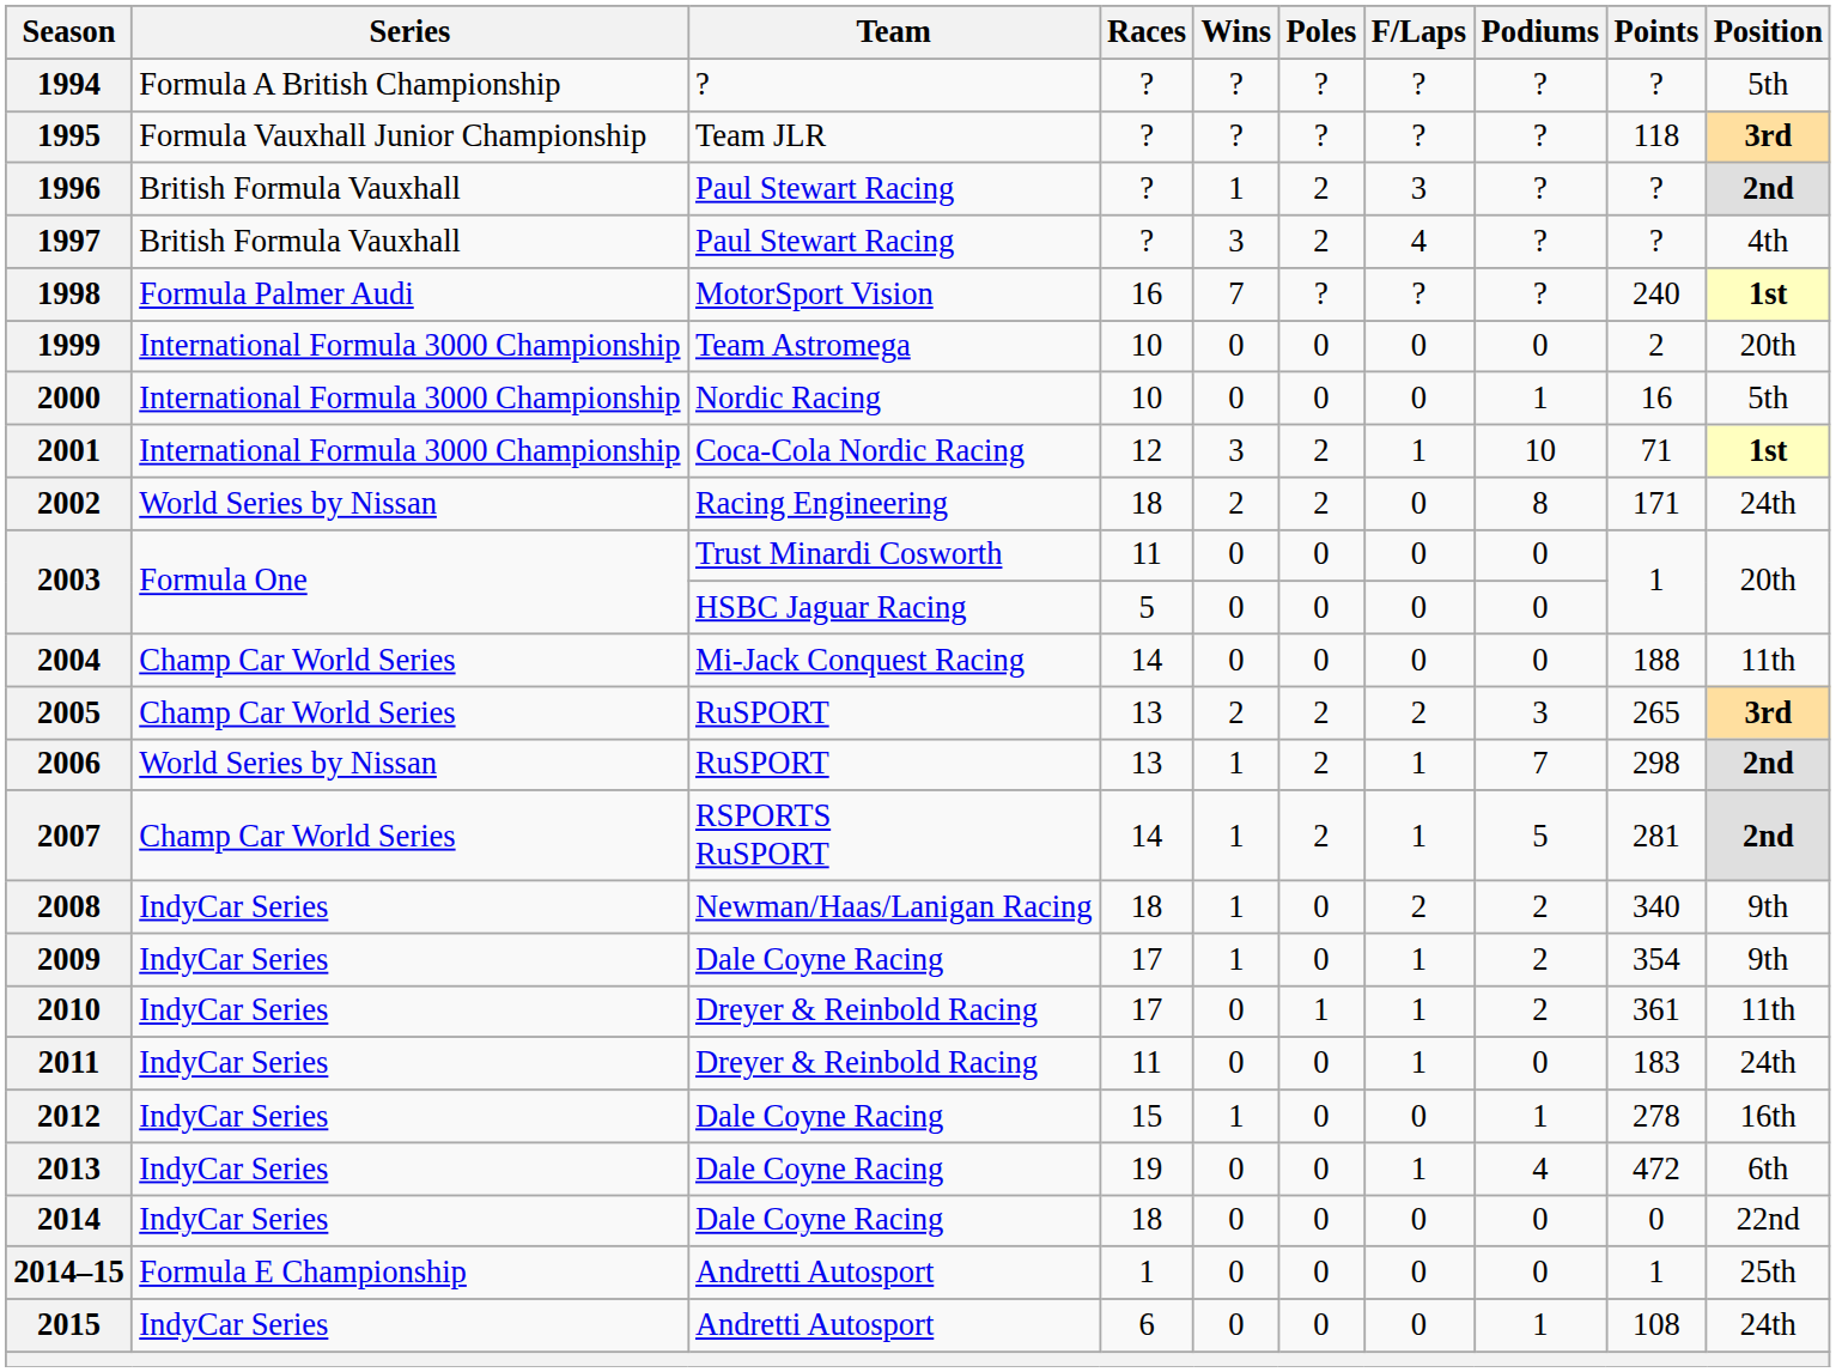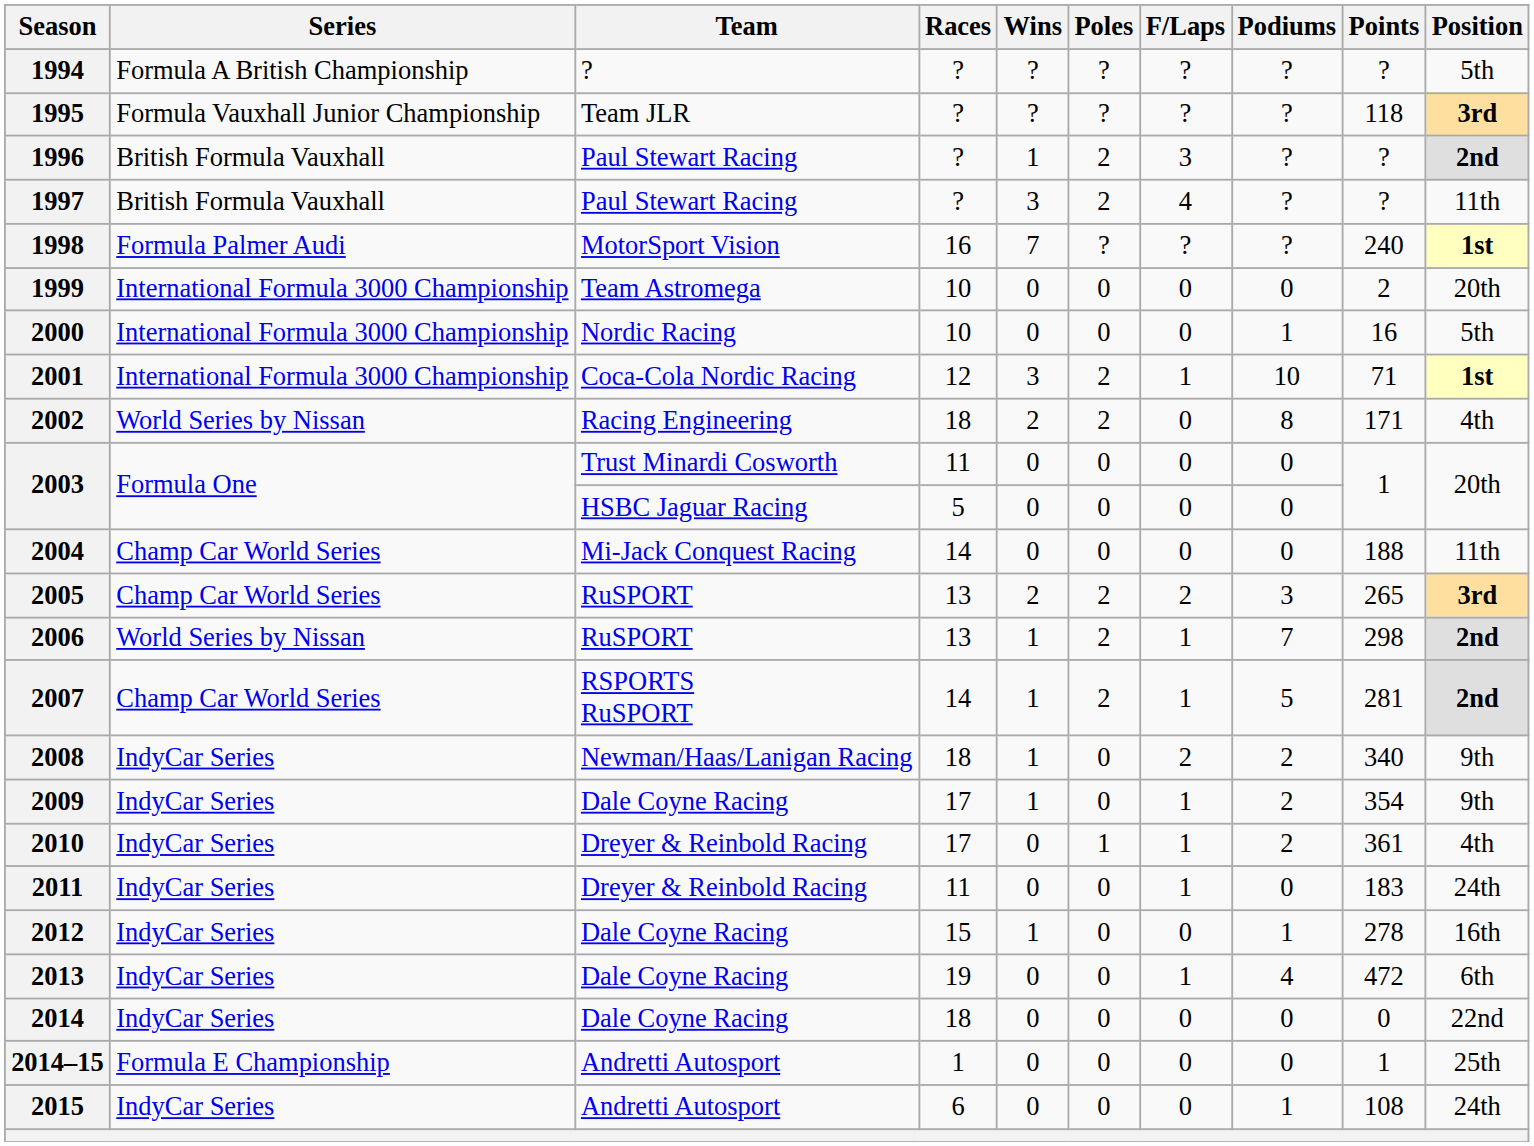 <table class="wikitable" style="text-align:center; font-size:90%">
 <tr>
 <th>Season</th>
 <th>Series</th>
 <th>Team</th>
 <th>Races</th>
 <th>Wins</th>
 <th>Poles</th>
 <th>F/Laps</th>
 <th>Podiums</th>
 <th>Points</th>
 <th>Position</th>
 </tr>
 <tr>
 <th>1994</th>
 <td align=left nowrap>Formula A British Championship</td>
 <td align=left nowrap>?</td>
 <td>?</td>
 <td>?</td>
 <td>?</td>
 <td>?</td>
 <td>?</td>
 <td>?</td>
 <td>5th</td>
 </tr>
 <tr>
 <th>1995</th>
 <td align=left nowrap>Formula Vauxhall Junior Championship</td>
 <td align=left nowrap>Team JLR</td>
 <td>?</td>
 <td>?</td>
 <td>?</td>
 <td>?</td>
 <td>?</td>
 <td>118</td>
 <th style="background:#FFDF9F;">3rd</th>
 </tr>
 <tr>
 <th>1996</th>
 <td align=left nowrap>British Formula Vauxhall</td>
 <td align=left nowrap><a href='#'>Paul Stewart Racing</a></td>
 <td>?</td>
 <td>1</td>
 <td>2</td>
 <td>3</td>
 <td>?</td>
 <td>?</td>
 <th style="background:#DFDFDF;">2nd</th>
 </tr>
 <tr>
 <th>1997</th>
 <td align=left nowrap>British Formula Vauxhall</td>
 <td align=left nowrap><a href='#'>Paul Stewart Racing</a></td>
 <td>?</td>
 <td>3</td>
 <td>2</td>
 <td>4</td>
 <td>?</td>
 <td>?</td>
-<td>4th</td>
+<td>11th</td>
 </tr>
 <tr>
 <th>1998</th>
 <td align=left nowrap><a href='#'>Formula Palmer Audi</a></td>
 <td align=left nowrap><a href='#'>MotorSport Vision</a></td>
 <td>16</td>
 <td>7</td>
 <td>?</td>
 <td>?</td>
 <td>?</td>
 <td>240</td>
 <th style="background:#FFFFBF;">1st</th>
 </tr>
 <tr>
 <th>1999</th>
 <td align=left nowrap><a href='#'>International Formula 3000 Championship</a></td>
 <td align=left nowrap><a href='#'>Team Astromega</a></td>
 <td>10</td>
 <td>0</td>
 <td>0</td>
 <td>0</td>
 <td>0</td>
 <td>2</td>
 <td>20th</td>
 </tr>
 <tr>
 <th>2000</th>
 <td align=left nowrap><a href='#'>International Formula 3000 Championship</a></td>
 <td align=left nowrap><a href='#'>Nordic Racing</a></td>
 <td>10</td>
 <td>0</td>
 <td>0</td>
 <td>0</td>
 <td>1</td>
 <td>16</td>
 <td>5th</td>
 </tr>
 <tr>
 <th>2001</th>
 <td align=left nowrap><a href='#'>International Formula 3000 Championship</a></td>
 <td align=left nowrap><a href='#'>Coca-Cola Nordic Racing</a></td>
 <td>12</td>
 <td>3</td>
 <td>2</td>
 <td>1</td>
 <td>10</td>
 <td>71</td>
 <th style="background:#FFFFBF;">1st</th>
 </tr>
 <tr>
 <th>2002</th>
 <td align=left nowrap><a href='#'>World Series by Nissan</a></td>
 <td align=left nowrap><a href='#'>Racing Engineering</a></td>
 <td>18</td>
 <td>2</td>
 <td>2</td>
 <td>0</td>
 <td>8</td>
 <td>171</td>
-<td>24th</td>
+<td>4th</td>
 </tr>
 <tr>
 <th rowspan=2>2003</th>
 <td align=left nowrap rowspan=2><a href='#'>Formula One</a></td>
 <td align=left nowrap><a href='#'>Trust Minardi Cosworth</a></td>
 <td>11</td>
 <td>0</td>
 <td>0</td>
 <td>0</td>
 <td>0</td>
 <td rowspan=2>1</td>
 <td rowspan=2>20th</td>
 </tr>
 <tr>
 <td align=left nowrap><a href='#'>HSBC Jaguar Racing</a></td>
 <td>5</td>
 <td>0</td>
 <td>0</td>
 <td>0</td>
 <td>0</td>
 </tr>
 <tr>
 <th>2004</th>
 <td align=left nowrap><a href='#'>Champ Car World Series</a></td>
 <td align=left nowrap><a href='#'>Mi-Jack Conquest Racing</a></td>
 <td>14</td>
 <td>0</td>
 <td>0</td>
 <td>0</td>
 <td>0</td>
 <td>188</td>
 <td>11th</td>
 </tr>
 <tr>
 <th>2005</th>
 <td align=left nowrap><a href='#'>Champ Car World Series</a></td>
 <td align=left nowrap><a href='#'>RuSPORT</a></td>
 <td>13</td>
 <td>2</td>
 <td>2</td>
 <td>2</td>
 <td>3</td>
 <td>265</td>
 <th style="background:#FFDF9F;">3rd</th>
 </tr>
 <tr>
 <th>2006</th>
 <td align=left nowrap><a href='#'>World Series by Nissan</a></td>
 <td align=left nowrap><a href='#'>RuSPORT</a></td>
 <td>13</td>
 <td>1</td>
 <td>2</td>
 <td>1</td>
 <td>7</td>
 <td>298</td>
 <th style="background:#DFDFDF;">2nd</th>
 </tr>
 <tr>
 <th>2007</th>
 <td align=left nowrap><a href='#'>Champ Car World Series</a></td>
 <td align=left nowrap><a href='#'>RSPORTS</a><br><a href='#'>RuSPORT</a></td>
 <td>14</td>
 <td>1</td>
 <td>2</td>
 <td>1</td>
 <td>5</td>
 <td>281</td>
 <th style="background:#DFDFDF;">2nd</th>
 </tr>
 <tr>
 <th>2008</th>
 <td align=left nowrap><a href='#'>IndyCar Series</a></td>
 <td align=left nowrap><a href='#'>Newman/Haas/Lanigan Racing</a></td>
 <td>18</td>
 <td>1</td>
 <td>0</td>
 <td>2</td>
 <td>2</td>
 <td>340</td>
 <td>9th</td>
 </tr>
 <tr>
 <th>2009</th>
 <td align=left nowrap><a href='#'>IndyCar Series</a></td>
 <td align=left nowrap><a href='#'>Dale Coyne Racing</a></td>
 <td>17</td>
 <td>1</td>
 <td>0</td>
 <td>1</td>
 <td>2</td>
 <td>354</td>
 <td>9th</td>
 </tr>
 <tr>
 <th>2010</th>
 <td align=left nowrap><a href='#'>IndyCar Series</a></td>
 <td align=left nowrap><a href='#'>Dreyer & Reinbold Racing</a></td>
 <td>17</td>
 <td>0</td>
 <td>1</td>
 <td>1</td>
 <td>2</td>
 <td>361</td>
-<td>11th</td>
+<td>4th</td>
 </tr>
 <tr>
 <th>2011</th>
 <td align=left nowrap><a href='#'>IndyCar Series</a></td>
 <td align=left nowrap><a href='#'>Dreyer & Reinbold Racing</a></td>
 <td>11</td>
 <td>0</td>
 <td>0</td>
 <td>1</td>
 <td>0</td>
 <td>183</td>
 <td>24th</td>
 </tr>
 <tr>
 <th>2012</th>
 <td align=left nowrap><a href='#'>IndyCar Series</a></td>
 <td align=left nowrap><a href='#'>Dale Coyne Racing</a></td>
 <td>15</td>
 <td>1</td>
 <td>0</td>
 <td>0</td>
 <td>1</td>
 <td>278</td>
 <td>16th</td>
 </tr>
 <tr>
 <th>2013</th>
 <td align=left nowrap><a href='#'>IndyCar Series</a></td>
 <td align=left nowrap><a href='#'>Dale Coyne Racing</a></td>
 <td>19</td>
 <td>0</td>
 <td>0</td>
 <td>1</td>
 <td>4</td>
 <td>472</td>
 <td>6th</td>
 </tr>
 <tr>
 <th>2014</th>
 <td align=left nowrap><a href='#'>IndyCar Series</a></td>
 <td align=left nowrap><a href='#'>Dale Coyne Racing</a></td>
 <td>18</td>
 <td>0</td>
 <td>0</td>
 <td>0</td>
 <td>0</td>
 <td>0</td>
 <td>22nd</td>
 </tr>
 <tr>
 <th nowrap>2014–15</th>
 <td align=left nowrap><a href='#'>Formula E Championship</a></td>
 <td align=left nowrap><a href='#'>Andretti Autosport</a></td>
 <td>1</td>
 <td>0</td>
 <td>0</td>
 <td>0</td>
 <td>0</td>
 <td>1</td>
 <td>25th</td>
 </tr>
 <tr>
 <th>2015</th>
 <td align=left nowrap><a href='#'>IndyCar Series</a></td>
 <td align=left nowrap><a href='#'>Andretti Autosport</a></td>
 <td>6</td>
 <td>0</td>
 <td>0</td>
 <td>0</td>
 <td>1</td>
 <td>108</td>
 <td>24th</td>
 </tr>
 <tr>
 <th colspan="10"></th>
 </tr>
 </table>
